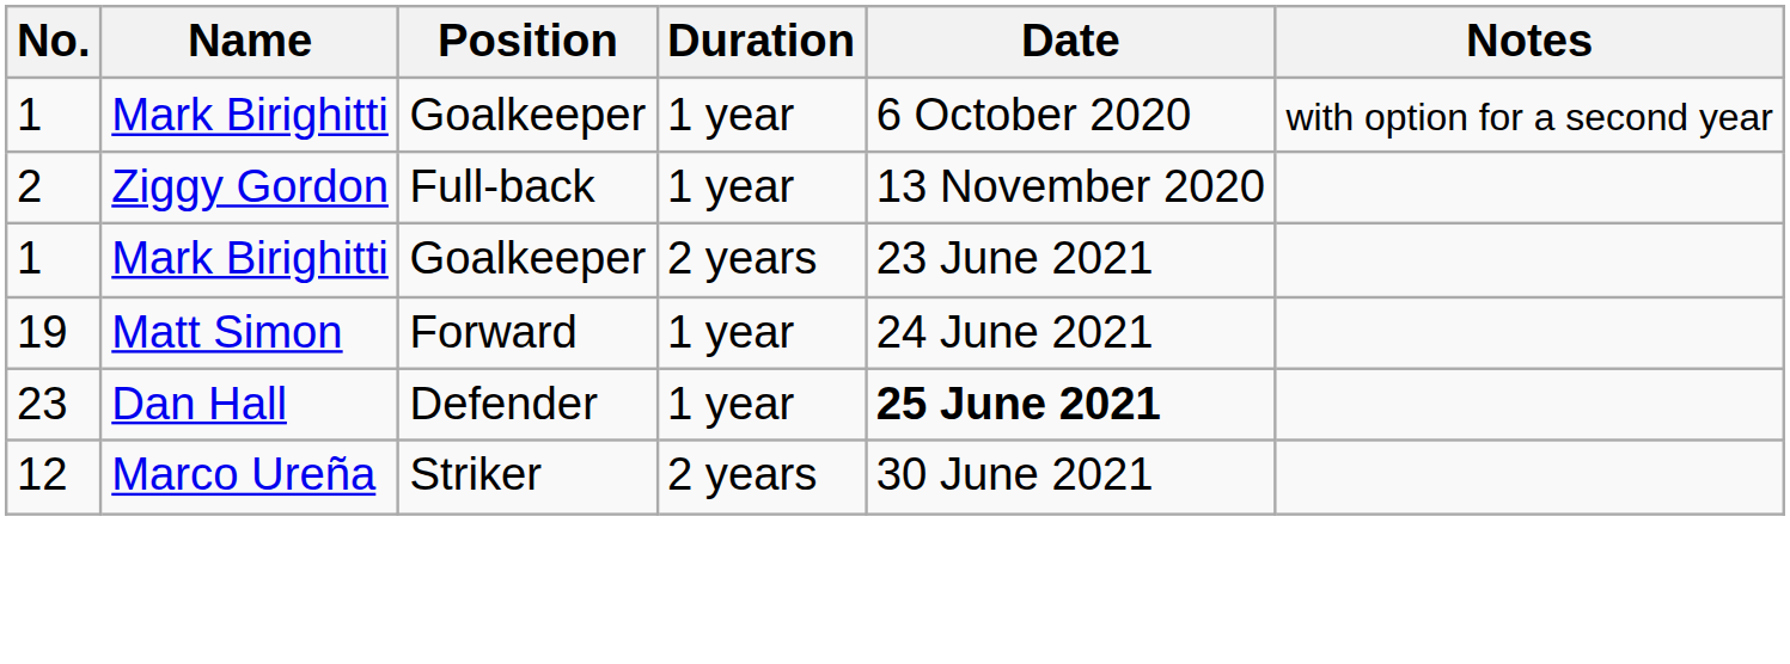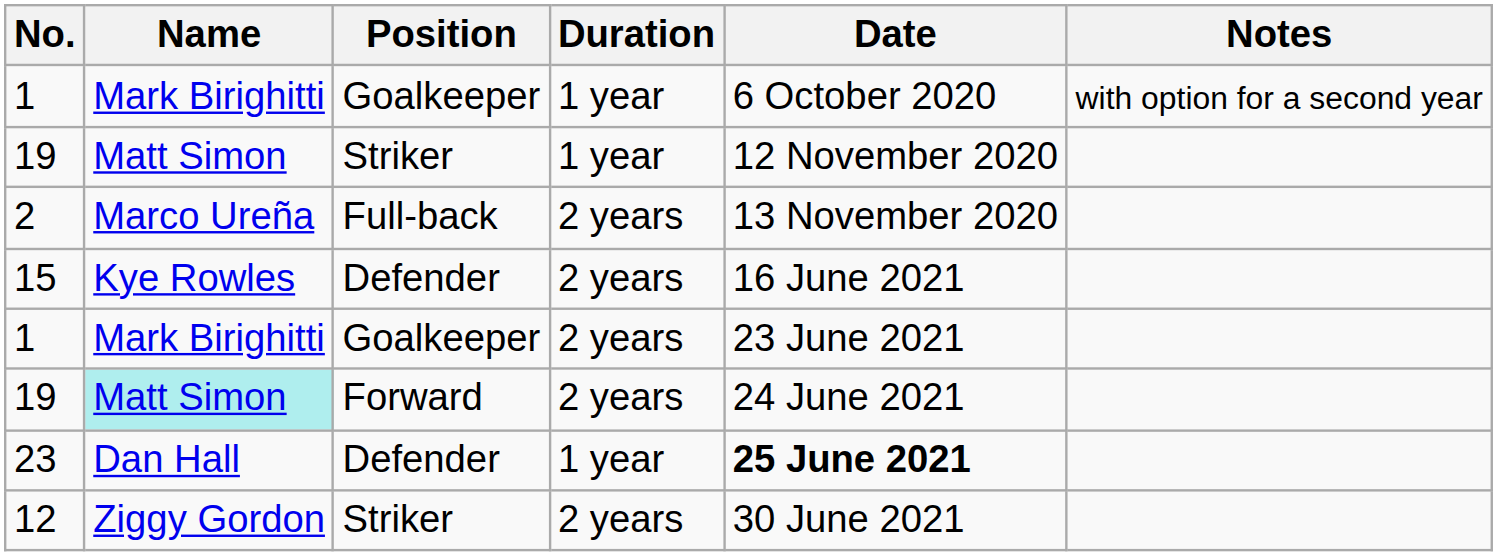 <table class="wikitable">
 <tr>
 <th>No.</th>
 <th>Name</th>
 <th>Position</th>
 <th>Duration</th>
 <th>Date</th>
 <th>Notes</th>
 </tr>
 <tr>
 <td>1</td>
 <td><a href='#'>Mark Birighitti</a></td>
 <td>Goalkeeper</td>
 <td>1 year</td>
 <td>6 October 2020</td>
 <td><small>with option for a second year</small></td>
 </tr>
 <tr>
+<td>19</td>
+<td><a href='#'>Matt Simon</a></td>
+<td>Striker</td>
+<td>1 year</td>
+<td>12 November 2020</td>
+<td></td>
+</tr>
+<tr>
 <td>2</td>
-<td> <a href='#'>Ziggy Gordon</a></td>
+<td> <a href='#'>Marco Ureña</a></td>
 <td>Full-back</td>
-<td>1 year</td>
+<td>2 years</td>
 <td>13 November 2020</td>
 <td><br></td>
+</tr>
+<tr>
+<td>15</td>
+<td><a href='#'>Kye Rowles</a></td>
+<td>Defender</td>
+<td>2 years</td>
+<td>16 June 2021</td>
+<td></td>
 </tr>
 <tr>
 <td>1</td>
 <td><a href='#'>Mark Birighitti</a></td>
 <td>Goalkeeper</td>
 <td>2 years</td>
 <td>23 June 2021</td>
 <td></td>
 </tr>
 <tr>
 <td>19</td>
-<td><a href='#'>Matt Simon</a></td>
+<td style="background: paleturquoise;"><a href='#'>Matt Simon</a></td>
 <td>Forward</td>
-<td>1 year</td>
+<td>2 years</td>
 <td>24 June 2021</td>
 <td></td>
 </tr>
 <tr>
 <td>23</td>
 <td><a href='#'>Dan Hall</a></td>
 <td>Defender</td>
 <td>1 year</td>
 <td><strong>25 June 2021</strong></td>
 <td></td>
 </tr>
 <tr>
 <td>12</td>
-<td> <a href='#'>Marco Ureña</a></td>
+<td> <a href='#'>Ziggy Gordon</a></td>
 <td>Striker</td>
 <td>2 years</td>
 <td>30 June 2021</td>
 <td></td>
 </tr>
 </table>
